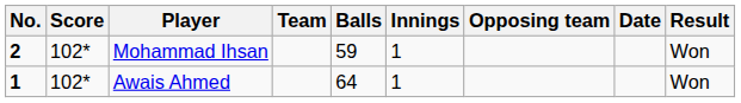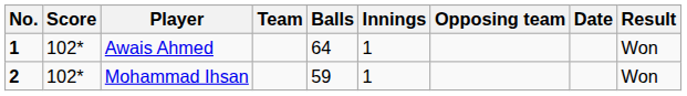 <table class="wikitable sortable" style="font-size:95%">
 <tr>
 <th>No.</th>
 <th>Score</th>
 <th>Player</th>
 <th>Team</th>
 <th>Balls</th>
 <th>Innings</th>
 <th>Opposing team</th>
 <th>Date</th>
 <th>Result</th>
 </tr>
 <tr>
+<td><strong>1</strong></td>
+<td>102*</td>
+<td><a href='#'>Awais Ahmed</a></td>
+<td></td>
+<td>64</td>
+<td>1</td>
+<td></td>
+<td></td>
+<td>Won</td>
+</tr>
+<tr>
 <td><strong>2</strong></td>
 <td>102*</td>
 <td><a href='#'>Mohammad Ihsan</a></td>
 <td></td>
 <td>59</td>
 <td>1</td>
 <td></td>
 <td></td>
 <td>Won</td>
 </tr>
-<tr>
-<td><strong>1</strong></td>
-<td>102*</td>
-<td><a href='#'>Awais Ahmed</a></td>
-<td></td>
-<td>64</td>
-<td>1</td>
-<td></td>
-<td></td>
-<td>Won</td>
-</tr>
 </table>
